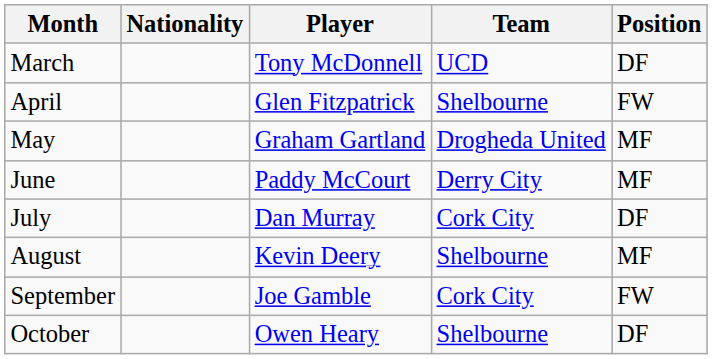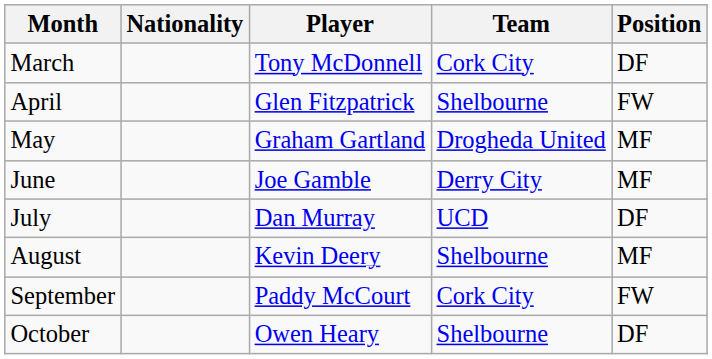 <table class="wikitable sortable">
 <tr>
 <th>Month</th>
 <th>Nationality</th>
 <th>Player</th>
 <th>Team</th>
 <th>Position</th>
 </tr>
 <tr>
 <td>March</td>
 <td></td>
 <td><a href='#'>Tony McDonnell</a></td>
-<td><a href='#'>UCD</a></td>
+<td><a href='#'>Cork City</a></td>
 <td>DF</td>
 </tr>
 <tr>
 <td>April</td>
 <td></td>
 <td><a href='#'>Glen Fitzpatrick</a></td>
 <td><a href='#'>Shelbourne</a></td>
 <td>FW</td>
 </tr>
 <tr>
 <td>May</td>
 <td></td>
 <td><a href='#'>Graham Gartland</a></td>
 <td><a href='#'>Drogheda United</a></td>
 <td>MF</td>
 </tr>
 <tr>
 <td>June</td>
 <td></td>
-<td><a href='#'>Paddy McCourt</a></td>
+<td><a href='#'>Joe Gamble</a></td>
 <td><a href='#'>Derry City</a></td>
 <td>MF</td>
 </tr>
 <tr>
 <td>July</td>
 <td></td>
 <td><a href='#'>Dan Murray</a></td>
-<td><a href='#'>Cork City</a></td>
+<td><a href='#'>UCD</a></td>
 <td>DF</td>
 </tr>
 <tr>
 <td>August</td>
 <td></td>
 <td><a href='#'>Kevin Deery</a></td>
 <td><a href='#'>Shelbourne</a></td>
 <td>MF</td>
 </tr>
 <tr>
 <td>September</td>
 <td></td>
-<td><a href='#'>Joe Gamble</a></td>
+<td><a href='#'>Paddy McCourt</a></td>
 <td><a href='#'>Cork City</a></td>
 <td>FW</td>
 </tr>
 <tr>
 <td>October</td>
 <td></td>
 <td><a href='#'>Owen Heary</a></td>
 <td><a href='#'>Shelbourne</a></td>
 <td>DF</td>
 </tr>
 </table>
